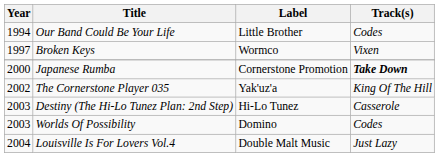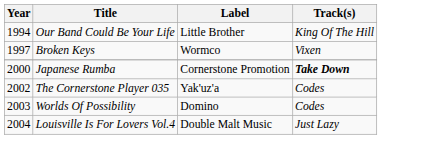 <table class="wikitable">
 <tr>
 <th>Year</th>
 <th>Title</th>
 <th>Label</th>
 <th>Track(s)</th>
 </tr>
 <tr>
 <td>1994</td>
 <td><em>Our Band Could Be Your Life</em></td>
 <td>Little Brother</td>
-<td><em>Codes</em></td>
+<td><em>King Of The Hill</em></td>
 </tr>
 <tr>
 <td>1997</td>
 <td><em>Broken Keys</em></td>
 <td>Wormco</td>
 <td><em>Vixen</em></td>
 </tr>
 <tr>
 </tr>
 <tr>
 <td>2000</td>
 <td><em>Japanese Rumba</em></td>
 <td>Cornerstone Promotion</td>
 <td><strong><em>Take Down</em></strong></td>
 </tr>
 <tr>
 <td>2002</td>
 <td><em>The Cornerstone Player 035</em></td>
 <td>Yak'uz'a</td>
-<td><em>King Of The Hill</em></td>
-</tr>
-<tr>
-<td>2003</td>
-<td><em>Destiny (The Hi-Lo Tunez Plan: 2nd Step)</em></td>
-<td>Hi-Lo Tunez</td>
-<td><em>Casserole</em></td>
+<td><em>Codes</em></td>
 </tr>
 <tr>
 <td>2003</td>
 <td><em>Worlds Of Possibility</em></td>
 <td>Domino</td>
 <td><em>Codes</em></td>
 </tr>
 <tr>
 <td>2004</td>
 <td><em>Louisville Is For Lovers Vol.4</em></td>
 <td>Double Malt Music</td>
 <td><em>Just Lazy</em></td>
 </tr>
 </table>
